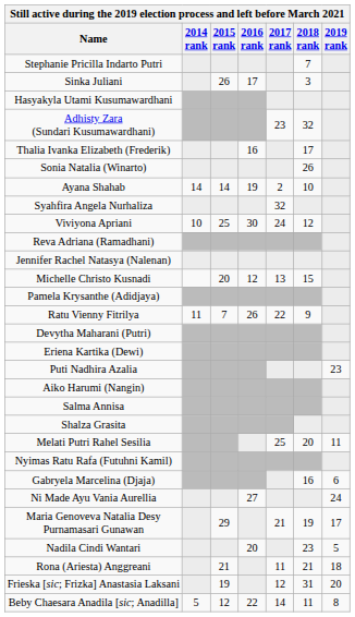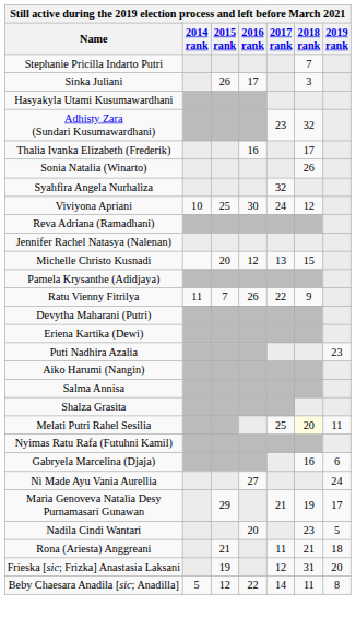 <table class="wikitable sortable" style="font-size:95%; text-align:center;">
 <tr>
 <th colspan=7>Still active during the 2019 election process and left before March 2021</th>
 </tr>
 <tr>
 <th>Name</th>
 <th><a href='#'>2014<br>rank</a></th>
 <th><a href='#'>2015<br>rank</a></th>
 <th><a href='#'>2016<br>rank</a></th>
 <th><a href='#'>2017<br>rank</a></th>
 <th><a href='#'>2018<br>rank</a></th>
 <th><a href='#'>2019<br>rank</a></th>
 </tr>
 <tr>
 <td>Stephanie Pricilla Indarto Putri</td>
 <td style="background:#ececec; text-align:center; color:gray;"></td>
 <td style="background:#ececec; text-align:center; color:gray;"></td>
 <td style="background:#ececec; text-align:center; color:gray;"></td>
 <td style="background:#ececec; text-align:center; color:gray;"></td>
 <td>7</td>
 <td style="background:#ececec; text-align:center; color:gray;"></td>
 </tr>
 <tr>
 <td>Sinka Juliani</td>
 <td style="background:#ececec; text-align:center; color:gray;"></td>
 <td>26</td>
 <td>17</td>
 <td style="background:#ececec; text-align:center; color:gray;"></td>
 <td>3</td>
 <td style="background:#ececec; text-align:center; color:gray;"></td>
 </tr>
 <tr>
 <td>Hasyakyla Utami Kusumawardhani</td>
 <td style="background:#bbb;"> </td>
 <td style="background:#bbb;"> </td>
 <td style="background:#bbb;"> </td>
 <td style="background:#ececec; text-align:center; color:gray;"></td>
 <td style="background:#ececec; text-align:center; color:gray;"></td>
 <td style="background:#ececec; text-align:center; color:gray;"></td>
 </tr>
 <tr>
 <td><a href='#'>Adhisty Zara</a><br>(Sundari Kusumawardhani)</td>
 <td style="background:#bbb;"> </td>
 <td style="background:#bbb;"> </td>
 <td style="background:#bbb;"> </td>
 <td>23</td>
 <td>32</td>
 <td style="background:#ececec; text-align:center; color:gray;"></td>
 </tr>
 <tr>
 <td>Thalia Ivanka Elizabeth (Frederik)</td>
 <td style="background:#ececec; text-align:center; color:gray;"></td>
 <td style="background:#ececec; text-align:center; color:gray;"></td>
 <td>16</td>
 <td style="background:#ececec; text-align:center; color:gray;"></td>
 <td>17</td>
 <td style="background:#ececec; text-align:center; color:gray;"></td>
 </tr>
 <tr>
 <td>Sonia Natalia (Winarto)</td>
 <td style="background:#ececec; text-align:center; color:gray;"></td>
 <td style="background:#ececec; text-align:center; color:gray;"></td>
 <td style="background:#ececec; text-align:center; color:gray;"></td>
 <td style="background:#ececec; text-align:center; color:gray;"></td>
 <td>26</td>
-<td style="background:#ececec; text-align:center; color:gray;"></td>
-</tr>
-<tr>
-<td>Ayana Shahab</td>
-<td>14</td>
-<td>14</td>
-<td>19</td>
-<td>2</td>
-<td>10</td>
 <td style="background:#ececec; text-align:center; color:gray;"></td>
 </tr>
 <tr>
 <td>Syahfira Angela Nurhaliza</td>
 <td style="background:#ececec; text-align:center; color:gray;"></td>
 <td style="background:#ececec; text-align:center; color:gray;"></td>
 <td style="background:#ececec; text-align:center; color:gray;"></td>
 <td>32</td>
 <td style="background:#ececec; text-align:center; color:gray;"></td>
 <td style="background:#ececec; text-align:center; color:gray;"></td>
 </tr>
 <tr>
 <td>Viviyona Apriani</td>
 <td>10</td>
 <td>25</td>
 <td>30</td>
 <td>24</td>
 <td>12</td>
 <td style="background:#ececec; text-align:center; color:gray;"></td>
 </tr>
 <tr>
 <td>Reva Adriana (Ramadhani)</td>
 <td style="background:#bbb;"> </td>
 <td style="background:#bbb;"> </td>
 <td style="background:#bbb;"> </td>
 <td style="background:#bbb;"> </td>
 <td style="background:#bbb;"> </td>
 <td style="background:#ececec; text-align:center; color:gray;"></td>
 </tr>
 <tr>
 <td>Jennifer Rachel Natasya (Nalenan)</td>
 <td style="background:#ececec; text-align:center; color:gray;"></td>
 <td style="background:#ececec; text-align:center; color:gray;"></td>
 <td style="background:#ececec; text-align:center; color:gray;"></td>
 <td style="background:#ececec; text-align:center; color:gray;"></td>
 <td style="background:#ececec; text-align:center; color:gray;"></td>
 <td style="background:#ececec; text-align:center; color:gray;"></td>
 </tr>
 <tr>
 <td>Michelle Christo Kusnadi</td>
 <td></td>
 <td>20</td>
 <td>12</td>
 <td>13</td>
 <td>15</td>
 <td style="background:#ececec; text-align:center; color:gray;"></td>
 </tr>
 <tr>
 <td>Pamela Krysanthe (Adidjaya)</td>
 <td style="background:#bbb;"> </td>
 <td style="background:#bbb;"> </td>
 <td style="background:#bbb;"> </td>
 <td style="background:#bbb;"> </td>
 <td style="background:#bbb;"> </td>
 <td style="background:#ececec; text-align:center; color:gray;"></td>
 </tr>
 <tr>
 <td>Ratu Vienny Fitrilya</td>
 <td>11</td>
 <td>7</td>
 <td>26</td>
 <td>22</td>
 <td>9</td>
 <td style="background:#ececec; text-align:center; color:gray;"></td>
 </tr>
 <tr>
 <td>Devytha Maharani (Putri)</td>
 <td style="background:#bbb;"> </td>
 <td style="background:#bbb;"> </td>
 <td style="background:#bbb;"> </td>
 <td style="background:#bbb;"> </td>
 <td style="background:#bbb;"> </td>
 <td style="background:#ececec; text-align:center; color:gray;"></td>
 </tr>
 <tr>
 <td>Eriena Kartika (Dewi)</td>
 <td style="background:#bbb;"> </td>
 <td style="background:#bbb;"> </td>
 <td style="background:#bbb;"> </td>
 <td style="background:#bbb;"> </td>
 <td style="background:#bbb;"> </td>
 <td style="background:#ececec; text-align:center; color:gray;"></td>
 </tr>
 <tr>
 <td>Puti Nadhira Azalia</td>
 <td style="background:#bbb;"> </td>
 <td style="background:#bbb;"> </td>
 <td style="background:#bbb;"> </td>
 <td style="background:#ececec; text-align:center; color:gray;"></td>
 <td style="background:#ececec; text-align:center; color:gray;"></td>
 <td>23</td>
 </tr>
 <tr>
 <td>Aiko Harumi (Nangin)</td>
 <td style="background:#bbb;"> </td>
 <td style="background:#bbb;"> </td>
 <td style="background:#bbb;"> </td>
 <td style="background:#bbb;"> </td>
 <td style="background:#bbb;"> </td>
 <td style="background:#ececec; text-align:center; color:gray;"></td>
 </tr>
 <tr>
 <td>Salma Annisa</td>
 <td style="background:#bbb;"> </td>
 <td style="background:#bbb;"> </td>
 <td style="background:#bbb;"> </td>
 <td style="background:#bbb;"> </td>
 <td style="background:#bbb;"> </td>
 <td style="background:#ececec; text-align:center; color:gray;"></td>
 </tr>
 <tr>
 <td>Shalza Grasita</td>
 <td style="background:#bbb;"> </td>
 <td style="background:#bbb;"> </td>
 <td style="background:#bbb;"> </td>
 <td style="background:#bbb;"> </td>
 <td style="background:#ececec; text-align:center; color:gray;"></td>
 <td style="background:#ececec; text-align:center; color:gray;"></td>
 </tr>
 <tr>
 <td>Melati Putri Rahel Sesilia</td>
 <td style="background:#bbb;"> </td>
 <td style="background:#bbb;"> </td>
 <td style="background:#ececec; text-align:center; color:gray;"></td>
 <td>25</td>
-<td>20</td>
+<td style="background: lightyellow;">20</td>
 <td>11</td>
 </tr>
 <tr>
 <td>Nyimas Ratu Rafa (Futuhni Kamil)</td>
 <td style="background:#bbb;"> </td>
 <td style="background:#bbb;"> </td>
 <td style="background:#bbb;"> </td>
 <td style="background:#bbb;"> </td>
 <td style="background:#bbb;"> </td>
 <td style="background:#ececec; text-align:center; color:gray;"></td>
 </tr>
 <tr>
 <td>Gabryela Marcelina (Djaja)</td>
 <td style="background:#bbb;"> </td>
 <td style="background:#bbb;"> </td>
 <td style="background:#bbb;"> </td>
 <td style="background:#ececec; text-align:center; color:gray;"></td>
 <td>16</td>
 <td>6</td>
 </tr>
 <tr>
 <td>Ni Made Ayu Vania Aurellia</td>
 <td style="background:#ececec; text-align:center; color:gray;"></td>
 <td style="background:#ececec; text-align:center; color:gray;"></td>
 <td>27</td>
 <td style="background:#ececec; text-align:center; color:gray;"></td>
 <td style="background:#ececec; text-align:center; color:gray;"></td>
 <td>24</td>
 </tr>
 <tr>
 <td>Maria Genoveva Natalia Desy<br>Purnamasari Gunawan</td>
 <td style="background:#ececec; text-align:center; color:gray;"></td>
 <td>29</td>
 <td style="background:#ececec; text-align:center; color:gray;"></td>
 <td>21</td>
 <td>19</td>
 <td>17</td>
 </tr>
 <tr>
 <td>Nadila Cindi Wantari</td>
 <td style="background:#ececec; text-align:center; color:gray;"></td>
 <td style="background:#ececec; text-align:center; color:gray;"></td>
 <td>20</td>
 <td style="background:#ececec; text-align:center; color:gray;"></td>
 <td>23</td>
 <td>5</td>
 </tr>
 <tr>
 <td>Rona (Ariesta) Anggreani</td>
 <td style="background:#ececec; text-align:center; color:gray;"></td>
 <td>21</td>
 <td style="background:#ececec; text-align:center; color:gray;"></td>
 <td>11</td>
 <td>21</td>
 <td>18</td>
 </tr>
 <tr>
 <td>Frieska [<em>sic</em>; Frizka] Anastasia Laksani</td>
 <td style="background:#ececec; text-align:center; color:gray;"></td>
 <td>19</td>
 <td style="background:#ececec; text-align:center; color:gray;"></td>
 <td>12</td>
 <td>31</td>
 <td>20</td>
 </tr>
 <tr>
 <td>Beby Chaesara Anadila [<em>sic</em>; Anadilla]</td>
 <td>5</td>
 <td>12</td>
 <td>22</td>
 <td>14</td>
 <td>11</td>
 <td>8</td>
 </tr>
 </table>
